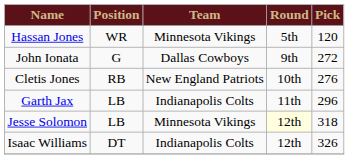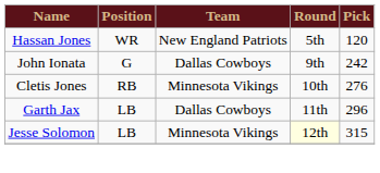 <table class="wikitable" style="text-align: center;">
 <tr>
 <th style="background:#5a1118; color:#d3b787;">Name</th>
 <th style="background:#5a1118; color:#d3b787;">Position</th>
 <th style="background:#5a1118; color:#d3b787;">Team</th>
 <th style="background:#5a1118; color:#d3b787;">Round</th>
 <th style="background:#5a1118; color:#d3b787;">Pick</th>
 </tr>
 <tr>
 <td><a href='#'>Hassan Jones</a></td>
 <td>WR</td>
-<td>Minnesota Vikings</td>
+<td>New England Patriots</td>
 <td>5th</td>
 <td>120</td>
 </tr>
 <tr>
 <td>John Ionata</td>
 <td>G</td>
 <td>Dallas Cowboys</td>
 <td>9th</td>
-<td>272</td>
+<td>242</td>
 </tr>
 <tr>
 <td>Cletis Jones</td>
 <td>RB</td>
-<td>New England Patriots</td>
+<td>Minnesota Vikings</td>
 <td>10th</td>
 <td>276</td>
 </tr>
 <tr>
 <td><a href='#'>Garth Jax</a></td>
 <td>LB</td>
-<td>Indianapolis Colts</td>
+<td>Dallas Cowboys</td>
 <td>11th</td>
 <td>296</td>
 </tr>
 <tr>
 <td><a href='#'>Jesse Solomon</a></td>
 <td>LB</td>
 <td>Minnesota Vikings</td>
 <td style="background: lightyellow;">12th</td>
-<td>318</td>
-</tr>
-<tr>
-<td>Isaac Williams</td>
-<td>DT</td>
-<td>Indianapolis Colts</td>
-<td>12th</td>
-<td>326</td>
+<td>315</td>
 </tr>
 <tr>
 </tr>
 </table>
